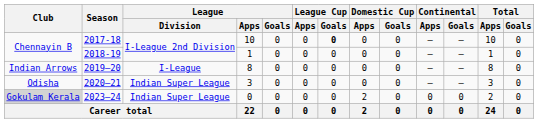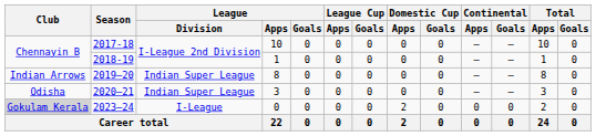 <table class="wikitable" style="text-align: center;">
 <tr>
 <th rowspan="2">Club</th>
 <th rowspan="2">Season</th>
 <th colspan="3">League</th>
 <th colspan="2">League Cup</th>
 <th colspan="2">Domestic Cup</th>
 <th colspan="2">Continental</th>
 <th colspan="2">Total</th>
 </tr>
 <tr>
 <th>Division</th>
 <th>Apps</th>
 <th>Goals</th>
 <th>Apps</th>
 <th>Goals</th>
 <th>Apps</th>
 <th>Goals</th>
 <th>Apps</th>
 <th>Goals</th>
 <th>Apps</th>
 <th>Goals</th>
 </tr>
 <tr>
 <td rowspan="2"><a href='#'>Chennayin B</a></td>
 <td><a href='#'>2017-18</a></td>
 <td rowspan="2"><a href='#'>I-League 2nd Division</a></td>
 <td>10</td>
 <td>0</td>
 <td>0</td>
-<td><strong>0</strong></td>
+<td>0</td>
 <td>0</td>
 <td>0</td>
 <td>—</td>
 <td>—</td>
 <td>10</td>
 <td>0</td>
 </tr>
 <tr>
 <td><a href='#'>2018-19</a></td>
 <td>1</td>
 <td>0</td>
 <td>0</td>
 <td>0</td>
 <td>0</td>
 <td>0</td>
 <td>—</td>
 <td>—</td>
 <td>1</td>
 <td>0</td>
 </tr>
 <tr>
 <td rowspan="1"><a href='#'>Indian Arrows</a></td>
 <td><a href='#'>2019–20</a></td>
-<td rowspan="1"><a href='#'>I-League</a></td>
+<td rowspan="1"><a href='#'>Indian Super League</a></td>
 <td>8</td>
 <td>0</td>
 <td>0</td>
 <td>0</td>
 <td>0</td>
 <td>0</td>
 <td>—</td>
 <td>—</td>
 <td>8</td>
 <td>0</td>
 </tr>
 <tr>
 <td rowspan="1"><a href='#'>Odisha</a></td>
 <td><a href='#'>2020–21</a></td>
 <td rowspan="1"><a href='#'>Indian Super League</a></td>
 <td>3</td>
 <td>0</td>
 <td>0</td>
 <td>0</td>
 <td>0</td>
 <td>0</td>
 <td>—</td>
 <td>—</td>
 <td>3</td>
 <td>0</td>
 </tr>
 <tr>
 <td rowspan="1" style="background: lightgrey;"><a href='#'>Gokulam Kerala</a></td>
 <td><a href='#'>2023–24</a></td>
-<td rowspan="1"><a href='#'>Indian Super League</a></td>
+<td rowspan="1"><a href='#'>I-League</a></td>
 <td>0</td>
 <td>0</td>
 <td>0</td>
 <td>0</td>
 <td>2</td>
 <td>0</td>
 <td>0</td>
 <td>0</td>
 <td>2</td>
 <td>0</td>
 </tr>
 <tr>
 <th colspan="3">Career total</th>
 <th>22</th>
 <th>0</th>
 <th>0</th>
 <th>0</th>
 <th>2</th>
 <th>0</th>
 <th>0</th>
 <th>0</th>
 <th>24</th>
 <th>0</th>
 </tr>
 </table>
